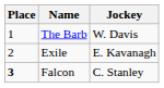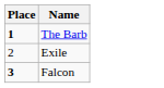 <table class="wikitable">
 <tr>
 <th>Place</th>
 <th>Name</th>
-<th>Jockey</th>
 </tr>
 <tr>
-<td>1</td>
+<td><strong>1</strong></td>
 <td><a href='#'>The Barb</a></td>
-<td>W. Davis</td>
 </tr>
 <tr>
 <td>2</td>
 <td>Exile</td>
-<td>E. Kavanagh</td>
 </tr>
 <tr>
 <td><strong>3</strong></td>
 <td>Falcon</td>
-<td>C. Stanley</td>
 </tr>
 </table>
